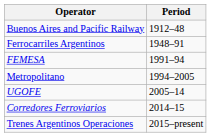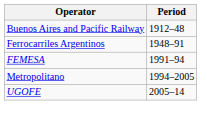 <table class= wikitable>
 <tr>
 <th>Operator</th>
 <th>Period</th>
 </tr>
 <tr>
 <td> <a href='#'>Buenos Aires and Pacific Railway</a></td>
 <td>1912–48</td>
 </tr>
 <tr>
 <td> <a href='#'>Ferrocarriles Argentinos</a></td>
 <td>1948–91</td>
 </tr>
 <tr>
 <td> <em><a href='#'>FEMESA</a></em> </td>
 <td>1991–94</td>
 </tr>
 <tr>
 <td> <a href='#'>Metropolitano</a></td>
 <td>1994–2005</td>
 </tr>
 <tr>
 <td> <em><a href='#'>UGOFE</a></em> </td>
 <td>2005–14</td>
 </tr>
-<tr>
-<td> <em><a href='#'>Corredores Ferroviarios</a></em> </td>
-<td>2014–15</td>
-</tr>
-<tr>
-<td> <a href='#'>Trenes Argentinos Operaciones</a></td>
-<td>2015–present</td>
-</tr>
 </table>
